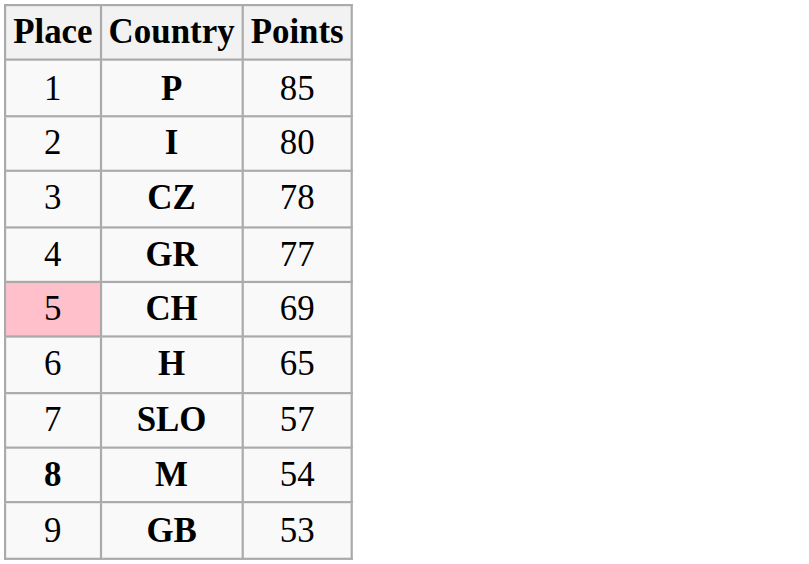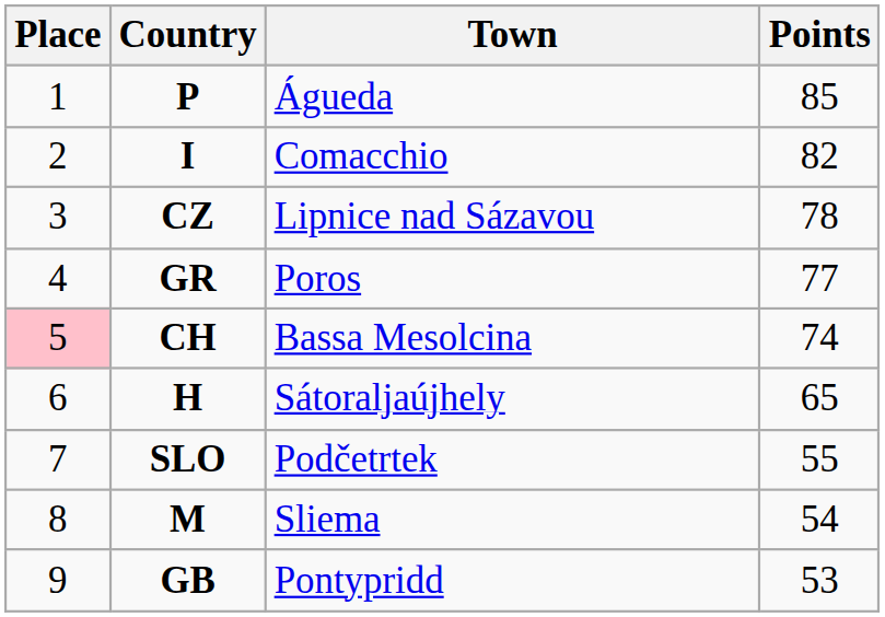 <table class="wikitable" style="text-align;">
 <tr>
 <th width="25">Place</th>
 <th width="25">Country</th>
+<th width="200">Town</th>
 <th width="25">Points</th>
 </tr>
 <tr>
 <td align="center">1</td>
 <td align="center"><strong>P</strong></td>
+<td align="left"><a href='#'>Águeda</a></td>
 <td align="center">85</td>
 </tr>
 <tr>
 <td align="center">2</td>
 <td align="center"><strong>I</strong></td>
-<td align="center">80</td>
+<td align="left"><a href='#'>Comacchio</a></td>
+<td align="center">82</td>
 </tr>
 <tr>
 <td align="center">3</td>
 <td align="center"><strong>CZ</strong></td>
+<td align="left"><a href='#'>Lipnice nad Sázavou</a></td>
 <td align="center">78</td>
 </tr>
 <tr>
 <td align="center">4</td>
 <td align="center"><strong>GR</strong></td>
+<td align="left"><a href='#'>Poros</a></td>
 <td align="center">77</td>
 </tr>
 <tr>
 <td align="center" style="background: pink;">5</td>
 <td align="center"><strong>CH</strong></td>
-<td align="center">69</td>
+<td align="left"><a href='#'>Bassa Mesolcina</a></td>
+<td align="center">74</td>
 </tr>
 <tr>
 <td align="center">6</td>
 <td align="center"><strong>H</strong></td>
+<td align="left"><a href='#'>Sátoraljaújhely</a></td>
 <td align="center">65</td>
 </tr>
 <tr>
 <td align="center">7</td>
 <td align="center"><strong>SLO</strong></td>
-<td align="center">57</td>
+<td align="left"><a href='#'>Podčetrtek</a></td>
+<td align="center">55</td>
 </tr>
 <tr>
-<td align="center"><strong>8</strong></td>
+<td align="center">8</td>
 <td align="center"><strong>M</strong></td>
+<td align="left"><a href='#'>Sliema</a></td>
 <td align="center">54</td>
 </tr>
 <tr>
 <td align="center">9</td>
 <td align="center"><strong>GB</strong></td>
+<td align="left"><a href='#'>Pontypridd</a></td>
 <td align="center">53</td>
 </tr>
 </table>
